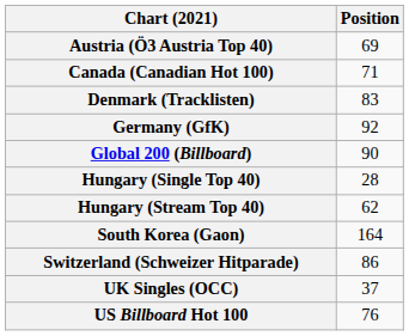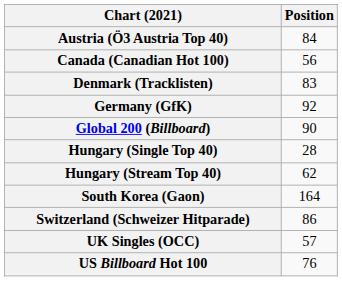 <table class="wikitable sortable plainrowheaders" style="text-align:center">
 <tr>
 <th scope="col" style="width:19em;">Chart (2021)</th>
 <th scope="col">Position</th>
 </tr>
 <tr>
 <th scope="row">Austria (Ö3 Austria Top 40)</th>
-<td>69</td>
+<td>84</td>
 </tr>
 <tr>
 <th scope="row">Canada (Canadian Hot 100)</th>
-<td>71</td>
+<td>56</td>
 </tr>
 <tr>
 <th scope="row">Denmark (Tracklisten)</th>
 <td>83</td>
 </tr>
 <tr>
 <th scope="row">Germany (GfK)</th>
 <td>92</td>
 </tr>
 <tr>
 <th scope="row"><a href='#'>Global 200</a> (<em>Billboard</em>)</th>
 <td>90</td>
 </tr>
 <tr>
 <th scope="row">Hungary (Single Top 40)</th>
 <td>28</td>
 </tr>
 <tr>
 <th scope="row">Hungary (Stream Top 40)</th>
 <td>62</td>
 </tr>
 <tr>
 <th scope="row">South Korea (Gaon)</th>
 <td>164</td>
 </tr>
 <tr>
 <th scope="row">Switzerland (Schweizer Hitparade)</th>
 <td>86</td>
 </tr>
 <tr>
 <th scope="row">UK Singles (OCC)</th>
-<td>37</td>
+<td>57</td>
 </tr>
 <tr>
 <th scope="row">US <em>Billboard</em> Hot 100</th>
 <td>76</td>
 </tr>
 </table>
